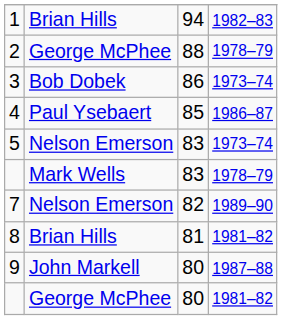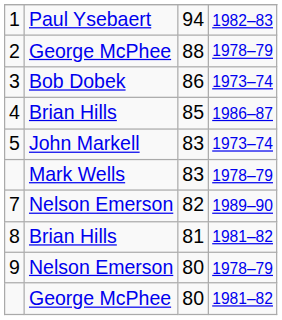 <table class="wikitable">
 <tr>
 </tr>
 <tr>
 <td>1</td>
-<td><a href='#'>Brian Hills</a></td>
+<td><a href='#'>Paul Ysebaert</a></td>
 <td>94</td>
 <td style="font-size:80%;"><a href='#'>1982–83</a></td>
 </tr>
 <tr>
 <td>2</td>
 <td><a href='#'>George McPhee</a></td>
 <td>88</td>
 <td style="font-size:80%;"><a href='#'>1978–79</a></td>
 </tr>
 <tr>
 <td>3</td>
 <td><a href='#'>Bob Dobek</a></td>
 <td>86</td>
 <td style="font-size:80%;"><a href='#'>1973–74</a></td>
 </tr>
 <tr>
 <td>4</td>
-<td><a href='#'>Paul Ysebaert</a></td>
+<td><a href='#'>Brian Hills</a></td>
 <td>85</td>
 <td style="font-size:80%;"><a href='#'>1986–87</a></td>
 </tr>
 <tr>
 <td>5</td>
-<td><a href='#'>Nelson Emerson</a></td>
+<td><a href='#'>John Markell</a></td>
 <td>83</td>
 <td style="font-size:80%;"><a href='#'>1973–74</a></td>
 </tr>
 <tr>
 <td></td>
 <td><a href='#'>Mark Wells</a></td>
 <td>83</td>
 <td style="font-size:80%;"><a href='#'>1978–79</a></td>
 </tr>
 <tr>
 <td>7</td>
 <td><a href='#'>Nelson Emerson</a></td>
 <td>82</td>
 <td style="font-size:80%;"><a href='#'>1989–90</a></td>
 </tr>
 <tr>
 <td>8</td>
 <td><a href='#'>Brian Hills</a></td>
 <td>81</td>
 <td style="font-size:80%;"><a href='#'>1981–82</a></td>
 </tr>
 <tr>
 <td>9</td>
-<td><a href='#'>John Markell</a></td>
+<td><a href='#'>Nelson Emerson</a></td>
 <td>80</td>
-<td style="font-size:80%;"><a href='#'>1987–88</a></td>
+<td style="font-size:80%;"><a href='#'>1978–79</a></td>
 </tr>
 <tr>
 <td></td>
 <td><a href='#'>George McPhee</a></td>
 <td>80</td>
 <td style="font-size:80%;"><a href='#'>1981–82</a></td>
 </tr>
 </table>
